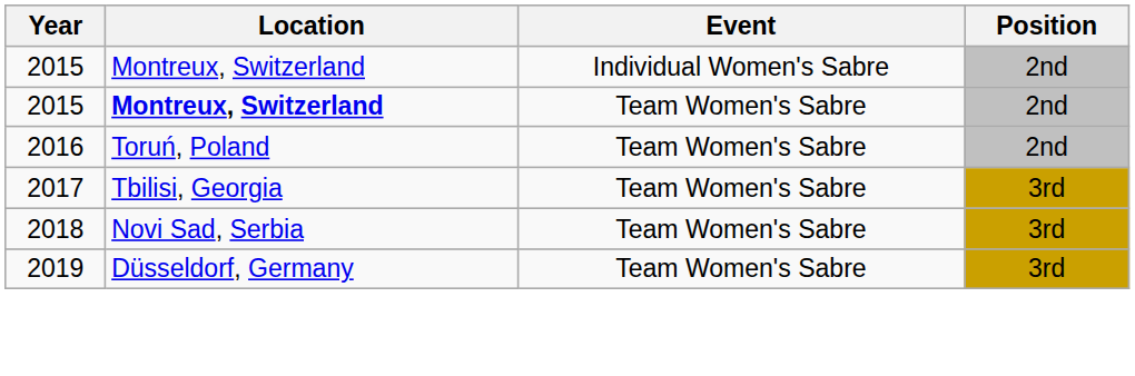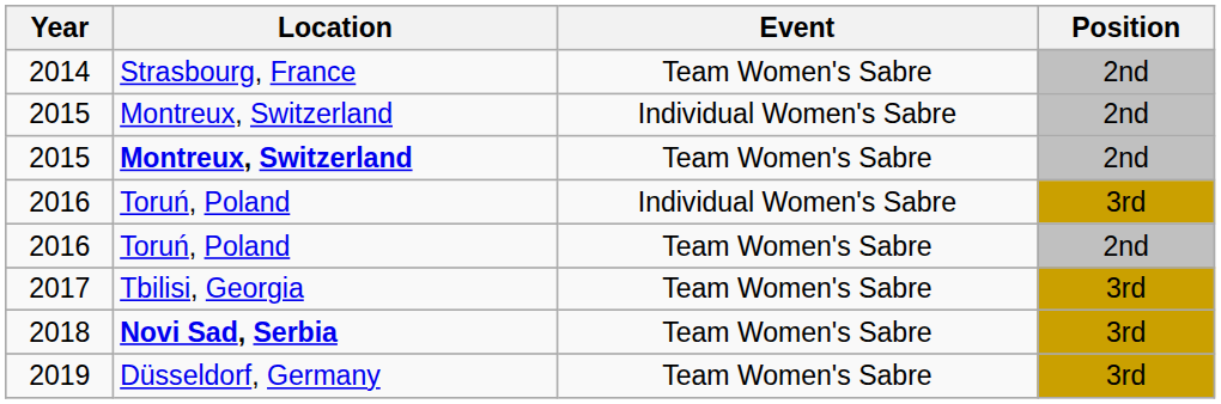 <table class="wikitable" width="50%" style="font-size:90%; text-align:center;">
 <tr>
 <th>Year</th>
 <th>Location</th>
 <th>Event</th>
 <th>Position</th>
+</tr>
+<tr>
+<td rowspan="1">2014</td>
+<td rowspan="1" align="left"> <a href='#'>Strasbourg</a>, <a href='#'>France</a></td>
+<td>Team Women's Sabre</td>
+<td bgcolor="silver">2nd</td>
 </tr>
 <tr>
 <td>2015</td>
 <td rowspan="1" align="left"> <a href='#'>Montreux</a>, <a href='#'>Switzerland</a></td>
 <td>Individual Women's Sabre</td>
 <td bgcolor="silver">2nd</td>
 </tr>
 <tr>
 <td>2015</td>
 <td rowspan="1" align="left"><strong> <a href='#'>Montreux</a>, <a href='#'>Switzerland</a></strong></td>
 <td>Team Women's Sabre</td>
 <td bgcolor="silver">2nd</td>
 </tr>
 <tr>
 <td>2016</td>
 <td rowspan="1" align="left"> <a href='#'>Toruń</a>, <a href='#'>Poland</a></td>
+<td>Individual Women's Sabre</td>
+<td bgcolor="caramel">3rd</td>
+</tr>
+<tr>
+<td>2016</td>
+<td rowspan="1" align="left"> <a href='#'>Toruń</a>, <a href='#'>Poland</a></td>
 <td>Team Women's Sabre</td>
 <td bgcolor="silver">2nd</td>
 </tr>
 <tr>
 <td>2017</td>
 <td rowspan="1" align="left"> <a href='#'>Tbilisi</a>, <a href='#'>Georgia</a></td>
 <td>Team Women's Sabre</td>
 <td bgcolor="caramel">3rd</td>
 </tr>
 <tr>
 <td>2018</td>
-<td rowspan="1" align="left"> <a href='#'>Novi Sad</a>, <a href='#'>Serbia</a></td>
+<td rowspan="1" align="left"><strong> <a href='#'>Novi Sad</a>, <a href='#'>Serbia</a></strong></td>
 <td>Team Women's Sabre</td>
 <td bgcolor="caramel">3rd</td>
 </tr>
 <tr>
 <td>2019</td>
 <td rowspan="1" align="left"> <a href='#'>Düsseldorf</a>, <a href='#'>Germany</a></td>
 <td>Team Women's Sabre</td>
 <td bgcolor="caramel">3rd</td>
 </tr>
 </table>
